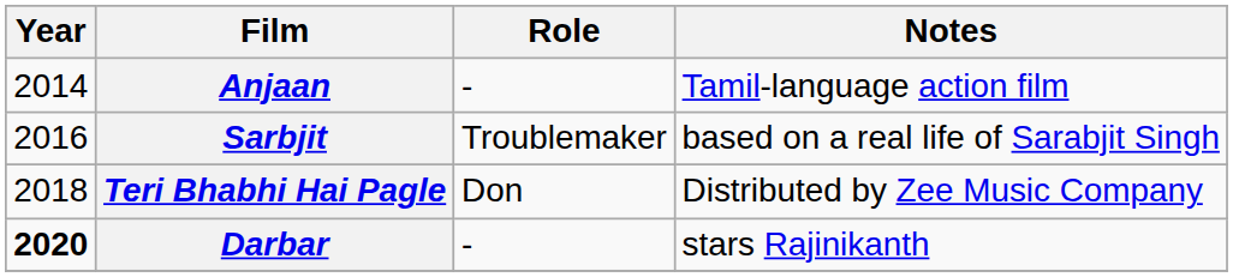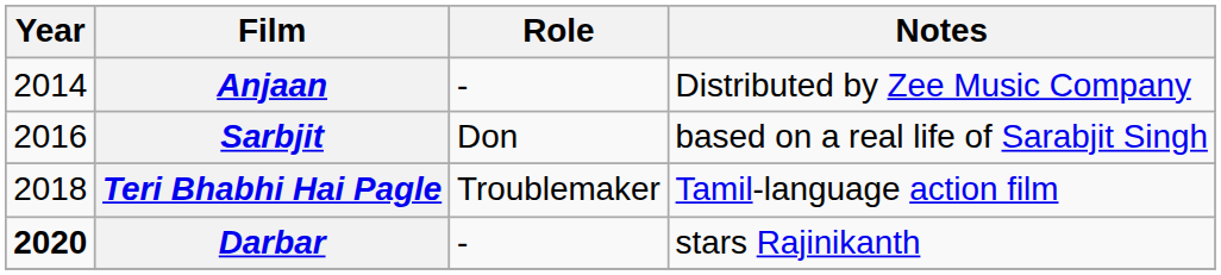 <table class="wikitable sortable plainrowheaders">
 <tr style="text-align:center;">
 <th scope="col">Year</th>
 <th scope="col">Film</th>
 <th scope="col">Role</th>
 <th class="unsortable" scope="col">Notes</th>
 </tr>
 <tr>
 <td>2014</td>
 <th scope="row"><em><a href='#'>Anjaan</a></em></th>
 <td>-</td>
-<td><a href='#'>Tamil</a>-language <a href='#'>action film</a></td>
+<td>Distributed by <a href='#'>Zee Music Company</a></td>
 </tr>
 <tr>
 <td>2016</td>
 <th scope="row"><em><a href='#'>Sarbjit</a></em></th>
-<td>Troublemaker</td>
+<td>Don</td>
 <td>based on a real life of <a href='#'>Sarabjit Singh</a></td>
 </tr>
 <tr>
 <td>2018</td>
 <th scope="row"><em><a href='#'>Teri Bhabhi Hai Pagle</a></em></th>
-<td>Don</td>
-<td>Distributed by <a href='#'>Zee Music Company</a></td>
+<td>Troublemaker</td>
+<td><a href='#'>Tamil</a>-language <a href='#'>action film</a></td>
 </tr>
 <tr>
 <td><strong>2020</strong></td>
 <th scope="row"><em><a href='#'>Darbar</a></em></th>
 <td>-</td>
 <td>stars <a href='#'>Rajinikanth</a></td>
 </tr>
 <tr>
 </tr>
 </table>
